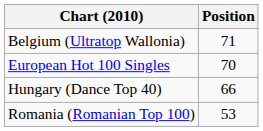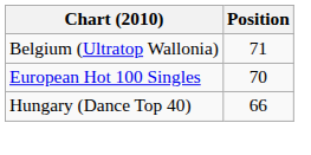 <table class="wikitable sortable">
 <tr>
 <th>Chart (2010)</th>
 <th>Position</th>
 </tr>
 <tr>
 <td>Belgium (<a href='#'>Ultratop</a> Wallonia)</td>
 <td align="center">71</td>
 </tr>
 <tr>
 <td><a href='#'>European Hot 100 Singles</a></td>
 <td align="center">70</td>
 </tr>
 <tr>
 <td>Hungary (Dance Top 40)</td>
 <td align="center">66</td>
 </tr>
-<tr>
-<td>Romania (<a href='#'>Romanian Top 100</a>)</td>
-<td align="center">53</td>
-</tr>
 </table>
